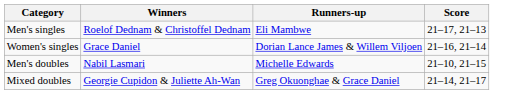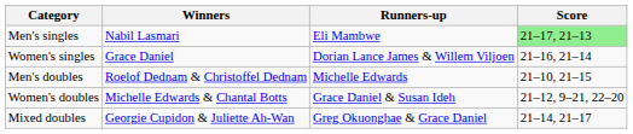 <table class=wikitable>
 <tr>
 <th>Category</th>
 <th>Winners</th>
 <th>Runners-up</th>
 <th>Score</th>
 </tr>
 <tr>
 <td>Men's singles</td>
-<td> <a href='#'>Roelof Dednam</a> & <a href='#'>Christoffel Dednam</a></td>
+<td> <a href='#'>Nabil Lasmari</a></td>
 <td> <a href='#'>Eli Mambwe</a></td>
-<td>21–17, 21–13</td>
+<td style="background: lightgreen;">21–17, 21–13</td>
 </tr>
 <tr>
 <td>Women's singles</td>
 <td> <a href='#'>Grace Daniel</a></td>
 <td> <a href='#'>Dorian Lance James</a> & <a href='#'>Willem Viljoen</a></td>
 <td>21–16, 21–14</td>
 </tr>
 <tr>
 <td>Men's doubles</td>
-<td> <a href='#'>Nabil Lasmari</a></td>
+<td> <a href='#'>Roelof Dednam</a> & <a href='#'>Christoffel Dednam</a></td>
 <td> <a href='#'>Michelle Edwards</a></td>
 <td>21–10, 21–15</td>
+</tr>
+<tr>
+<td>Women's doubles</td>
+<td> <a href='#'>Michelle Edwards</a> & <a href='#'>Chantal Botts</a></td>
+<td> <a href='#'>Grace Daniel</a> & <a href='#'>Susan Ideh</a></td>
+<td>21–12, 9–21, 22–20</td>
 </tr>
 <tr>
 <td>Mixed doubles</td>
 <td> <a href='#'>Georgie Cupidon</a> & <a href='#'>Juliette Ah-Wan</a></td>
 <td> <a href='#'>Greg Okuonghae</a> & <a href='#'>Grace Daniel</a></td>
 <td>21–14, 21–17</td>
 </tr>
 </table>
